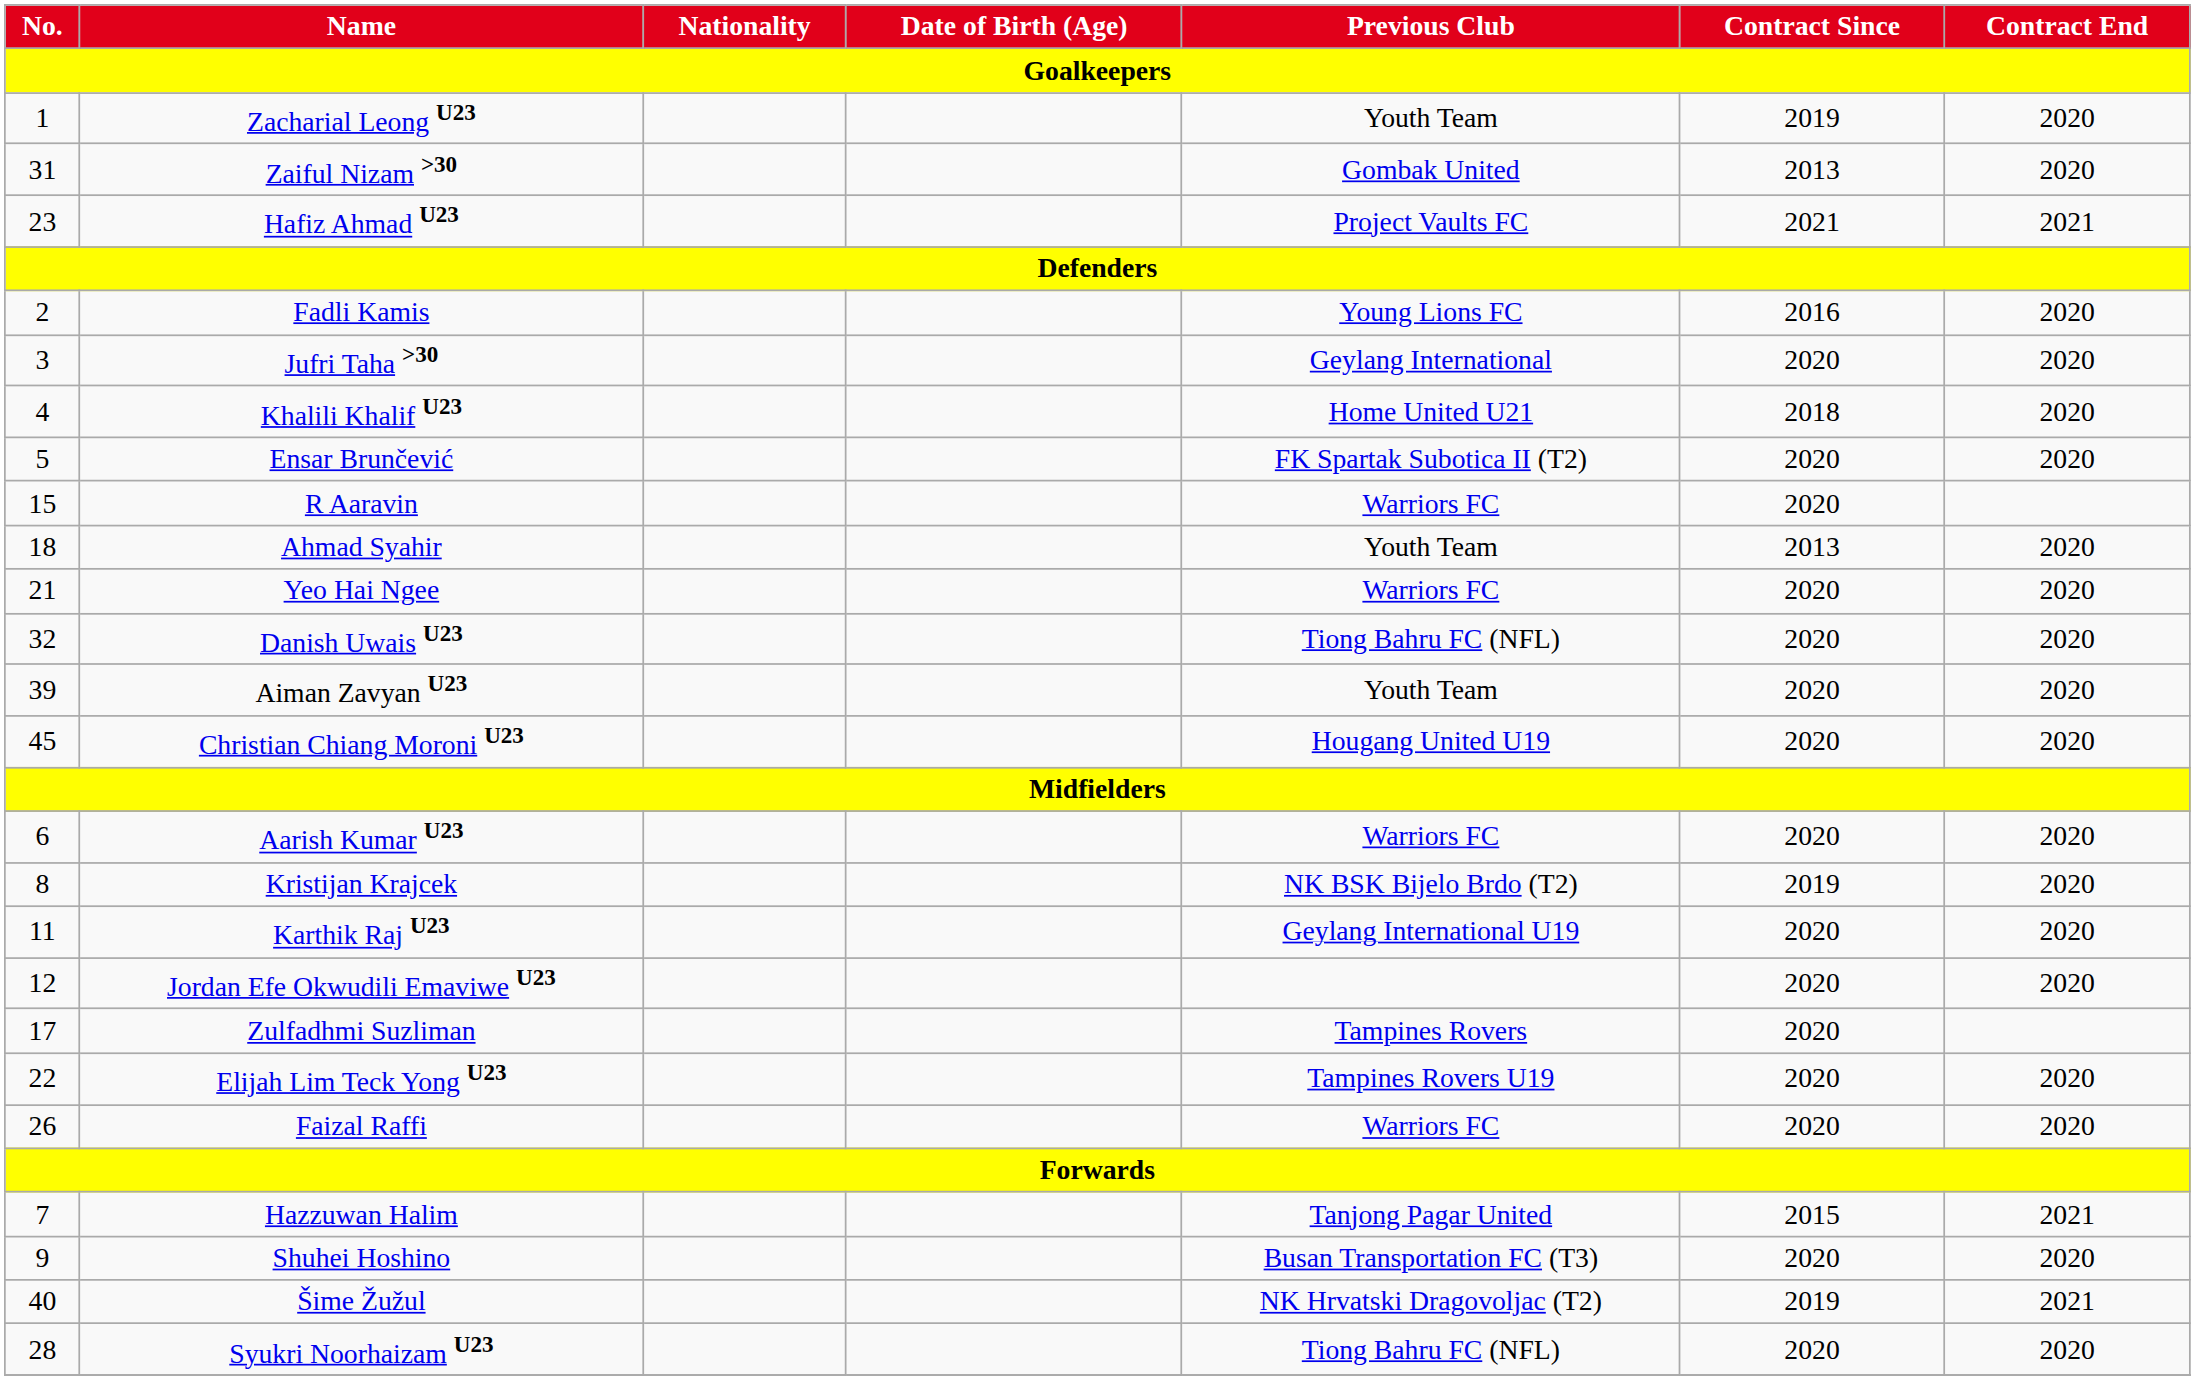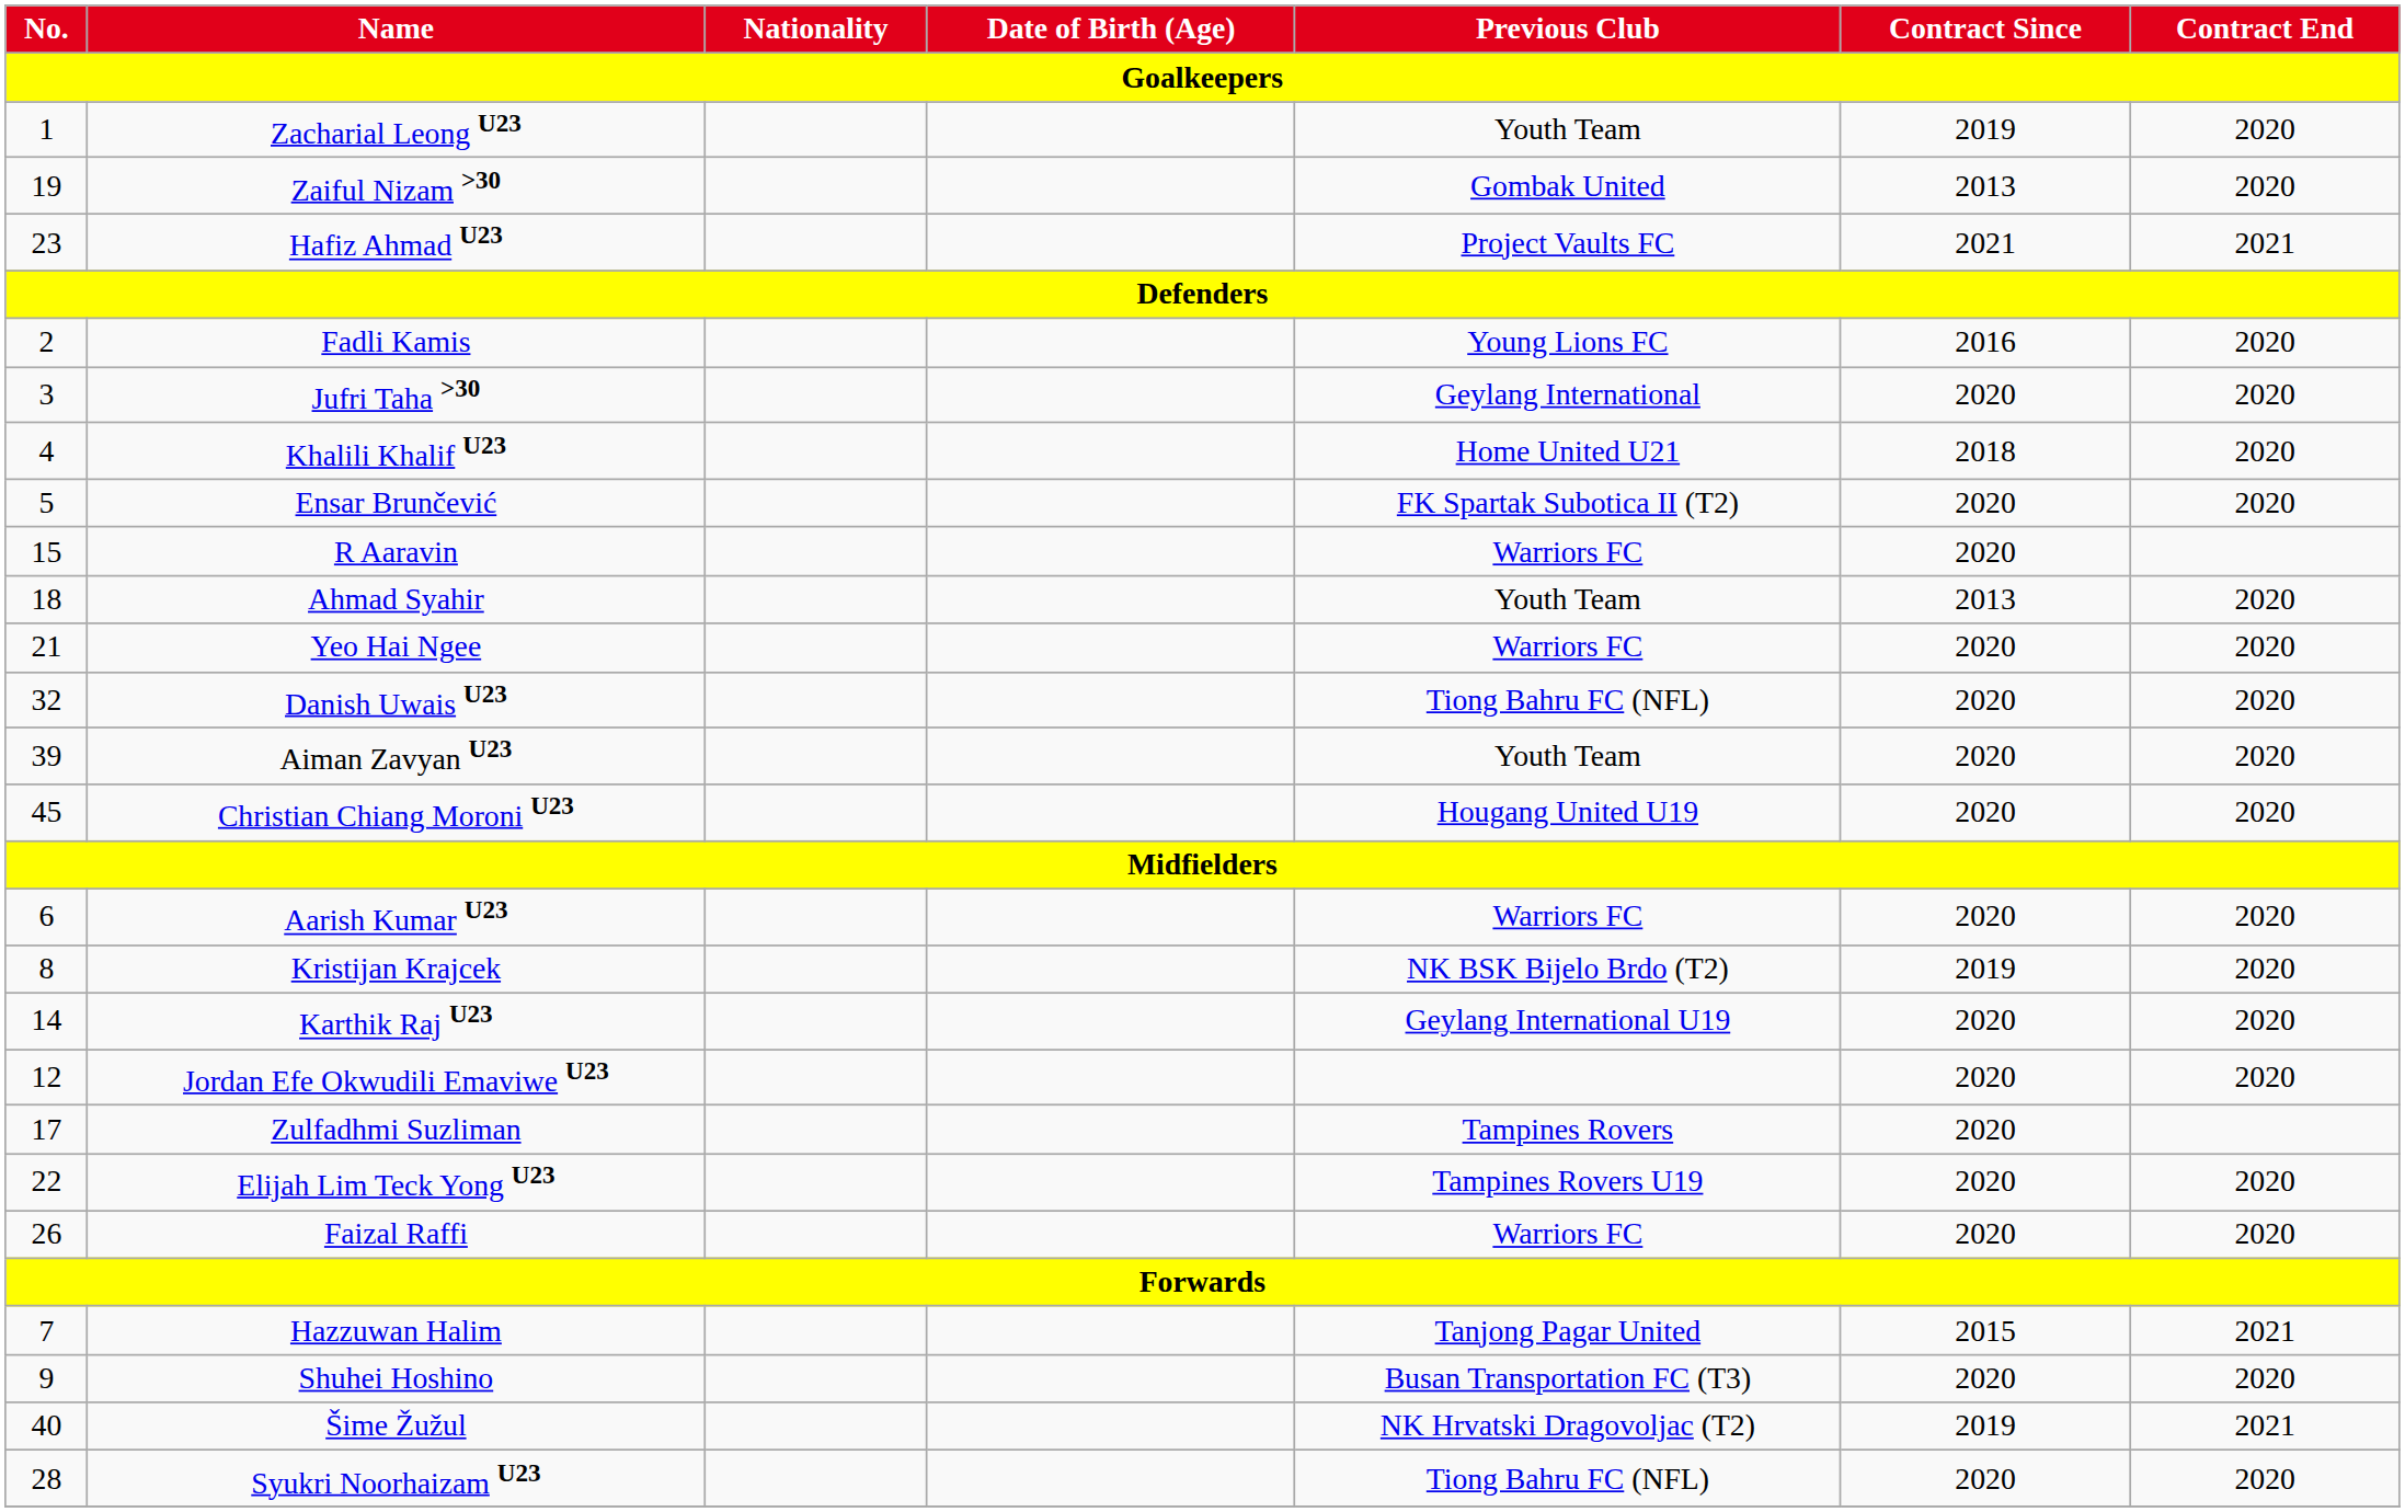 <table class="wikitable" style="text-align:center; font-size:100%; width:100%;">
 <tr>
 <th style="background:#e1001a; color:white; text-align:center;">No.</th>
 <th style="background:#e1001a; color:white; text-align:center;">Name</th>
 <th style="background:#e1001a; color:white; text-align:center;">Nationality</th>
 <th style="background:#e1001a; color:white; text-align:center;">Date of Birth (Age)</th>
 <th style="background:#e1001a; color:white; text-align:center;">Previous Club</th>
 <th style="background:#e1001a; color:white; text-align:center;">Contract Since</th>
 <th style="background:#e1001a; color:white; text-align:center;">Contract End</th>
 </tr>
 <tr>
 <th colspan="8" style="background:yellow; color:black; text-align:center;">Goalkeepers</th>
 </tr>
 <tr>
 <td>1</td>
 <td><a href='#'>Zacharial Leong</a> <sup><strong>U23</strong></sup></td>
 <td></td>
 <td></td>
 <td>Youth Team</td>
 <td>2019</td>
 <td>2020</td>
 </tr>
 <tr>
-<td>31</td>
+<td>19</td>
 <td><a href='#'>Zaiful Nizam</a> <sup><strong>>30</strong></sup></td>
 <td></td>
 <td></td>
 <td> <a href='#'>Gombak United</a></td>
 <td>2013</td>
 <td>2020</td>
 </tr>
 <tr>
 <td>23</td>
 <td><a href='#'>Hafiz Ahmad</a> <sup><strong>U23</strong></sup></td>
 <td></td>
 <td></td>
 <td> <a href='#'>Project Vaults FC</a></td>
 <td>2021</td>
 <td>2021</td>
 </tr>
 <tr>
 <th colspan="8" style="background:yellow; color:black; text-align:center;">Defenders</th>
 </tr>
 <tr>
 <td>2</td>
 <td><a href='#'>Fadli Kamis</a></td>
 <td></td>
 <td></td>
 <td> <a href='#'>Young Lions FC</a></td>
 <td>2016</td>
 <td>2020</td>
 </tr>
 <tr>
 <td>3</td>
 <td><a href='#'>Jufri Taha</a> <sup><strong>>30</strong></sup></td>
 <td></td>
 <td></td>
 <td> <a href='#'>Geylang International</a></td>
 <td>2020</td>
 <td>2020</td>
 </tr>
 <tr>
 <td>4</td>
 <td><a href='#'>Khalili Khalif</a> <sup><strong>U23</strong></sup></td>
 <td></td>
 <td></td>
 <td> <a href='#'>Home United U21</a></td>
 <td>2018</td>
 <td>2020</td>
 </tr>
 <tr>
 <td>5</td>
 <td><a href='#'>Ensar Brunčević</a></td>
 <td></td>
 <td></td>
 <td> <a href='#'>FK Spartak Subotica II</a> (T2)</td>
 <td>2020</td>
 <td>2020</td>
 </tr>
 <tr>
 <td>15</td>
 <td><a href='#'>R Aaravin</a></td>
 <td></td>
 <td></td>
 <td> <a href='#'>Warriors FC</a></td>
 <td>2020</td>
 <td></td>
 </tr>
 <tr>
 <td>18</td>
 <td><a href='#'>Ahmad Syahir</a></td>
 <td></td>
 <td></td>
 <td>Youth Team</td>
 <td>2013</td>
 <td>2020</td>
 </tr>
 <tr>
 <td>21</td>
 <td><a href='#'>Yeo Hai Ngee</a></td>
 <td></td>
 <td></td>
 <td> <a href='#'>Warriors FC</a></td>
 <td>2020</td>
 <td>2020</td>
 </tr>
 <tr>
 <td>32</td>
 <td><a href='#'>Danish Uwais</a> <sup><strong>U23</strong></sup></td>
 <td></td>
 <td></td>
 <td> <a href='#'>Tiong Bahru FC</a> (NFL)</td>
 <td>2020</td>
 <td>2020</td>
 </tr>
 <tr>
 <td>39</td>
 <td>Aiman Zavyan <sup><strong>U23</strong></sup></td>
 <td></td>
 <td></td>
 <td>Youth Team</td>
 <td>2020</td>
 <td>2020</td>
 </tr>
 <tr>
 <td>45</td>
 <td><a href='#'>Christian Chiang Moroni</a> <sup><strong>U23</strong></sup></td>
 <td></td>
 <td></td>
 <td> <a href='#'>Hougang United U19</a></td>
 <td>2020</td>
 <td>2020</td>
 </tr>
 <tr>
 <th colspan="8" style="background:yellow; color:black; text-align:center;">Midfielders</th>
 </tr>
 <tr>
 <td>6</td>
 <td><a href='#'>Aarish Kumar</a> <sup><strong>U23</strong></sup></td>
 <td></td>
 <td></td>
 <td> <a href='#'>Warriors FC</a></td>
 <td>2020</td>
 <td>2020</td>
 </tr>
 <tr>
 <td>8</td>
 <td><a href='#'>Kristijan Krajcek</a></td>
 <td></td>
 <td></td>
 <td> <a href='#'>NK BSK Bijelo Brdo</a> (T2)</td>
 <td>2019</td>
 <td>2020</td>
 </tr>
 <tr>
-<td>11</td>
+<td>14</td>
 <td><a href='#'>Karthik Raj</a> <sup><strong>U23</strong></sup></td>
 <td></td>
 <td></td>
 <td> <a href='#'>Geylang International U19</a></td>
 <td>2020</td>
 <td>2020</td>
 </tr>
 <tr>
 <td>12</td>
 <td><a href='#'>Jordan Efe Okwudili Emaviwe</a> <sup><strong>U23</strong></sup></td>
 <td></td>
 <td></td>
 <td></td>
 <td>2020</td>
 <td>2020</td>
 </tr>
 <tr>
 <td>17</td>
 <td><a href='#'>Zulfadhmi Suzliman</a></td>
 <td></td>
 <td></td>
 <td> <a href='#'>Tampines Rovers</a></td>
 <td>2020</td>
 <td></td>
 </tr>
 <tr>
 <td>22</td>
 <td><a href='#'>Elijah Lim Teck Yong</a> <sup><strong>U23</strong></sup></td>
 <td></td>
 <td></td>
 <td> <a href='#'>Tampines Rovers U19</a></td>
 <td>2020</td>
 <td>2020</td>
 </tr>
 <tr>
 <td>26</td>
 <td><a href='#'>Faizal Raffi</a></td>
 <td></td>
 <td></td>
 <td> <a href='#'>Warriors FC</a></td>
 <td>2020</td>
 <td>2020</td>
 </tr>
 <tr>
 <th colspan="8" style="background:yellow; color:black; text-align:center;">Forwards</th>
 </tr>
 <tr>
 <td>7</td>
 <td><a href='#'>Hazzuwan Halim</a></td>
 <td></td>
 <td></td>
 <td> <a href='#'>Tanjong Pagar United</a></td>
 <td>2015</td>
 <td>2021</td>
 </tr>
 <tr>
 <td>9</td>
 <td><a href='#'>Shuhei Hoshino</a></td>
 <td></td>
 <td></td>
 <td> <a href='#'>Busan Transportation FC</a> (T3)</td>
 <td>2020</td>
 <td>2020</td>
 </tr>
 <tr>
 <td>40</td>
 <td><a href='#'>Šime Žužul</a></td>
 <td></td>
 <td></td>
 <td> <a href='#'>NK Hrvatski Dragovoljac</a> (T2)</td>
 <td>2019</td>
 <td>2021</td>
 </tr>
 <tr>
 <td>28</td>
 <td><a href='#'>Syukri Noorhaizam</a> <sup><strong>U23</strong></sup></td>
 <td></td>
 <td></td>
 <td> <a href='#'>Tiong Bahru FC</a> (NFL)</td>
 <td>2020</td>
 <td>2020</td>
 </tr>
 <tr>
 </tr>
 </table>
